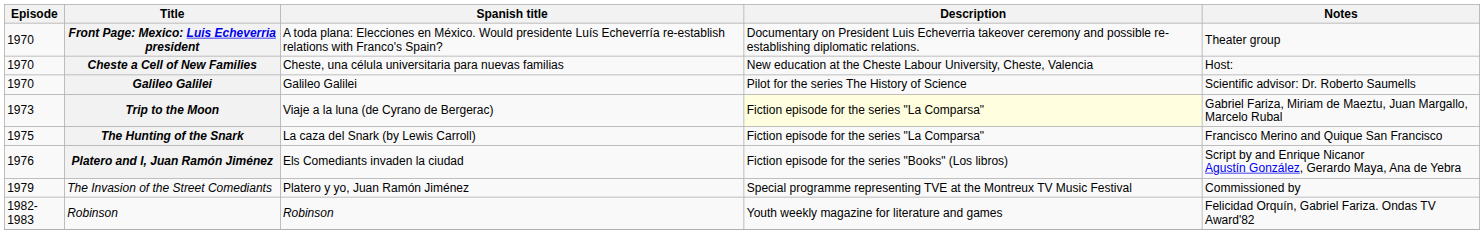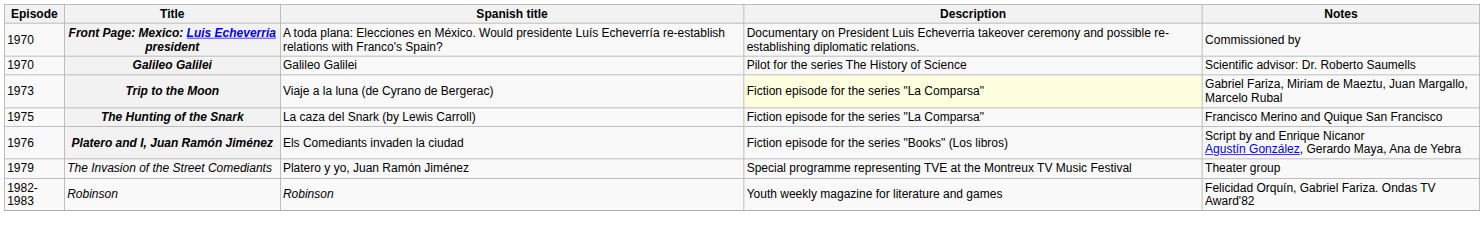 <table class="wikitable plainrowheaders sortable">
 <tr>
 <th scope="col">Episode</th>
 <th scope="col">Title</th>
 <th scope="col">Spanish title</th>
 <th scope="col">Description</th>
 <th class="unsortable">Notes</th>
 </tr>
 <tr>
 <td>1970</td>
 <th scope="row"><em>Front Page: Mexico: <a href='#'>Luis Echeverria</a> president</em></th>
 <td>A toda plana: Elecciones en México. Would presidente Luís Echeverría re-establish relations with Franco's Spain?</td>
 <td>Documentary on President Luis Echeverria takeover ceremony and possible re-establishing diplomatic relations.</td>
-<td>Theater group </td>
-</tr>
-<tr>
-<td>1970</td>
-<th scope="row"><em>Cheste a Cell of New Families</em></th>
-<td>Cheste, una célula universitaria para nuevas familias</td>
-<td>New education at the Cheste Labour University, Cheste, Valencia</td>
-<td>Host: </td>
+<td>Commissioned by </td>
 </tr>
 <tr>
 <td>1970</td>
 <th scope="row"><em>Galileo Galilei</em></th>
 <td>Galileo Galilei</td>
 <td>Pilot for the series The History of Science</td>
 <td>Scientific advisor: Dr. Roberto Saumells</td>
 </tr>
 <tr>
 <td>1973</td>
 <th scope="row"><em>Trip to the Moon</em></th>
 <td>Viaje a la luna (de Cyrano de Bergerac)</td>
 <td style="background: lightyellow;">Fiction episode for the series "La Comparsa"</td>
 <td>Gabriel Fariza, Miriam de Maeztu, Juan Margallo, Marcelo Rubal</td>
 </tr>
 <tr>
 <td>1975</td>
 <th scope="row"><em>The Hunting of the Snark</em></th>
 <td>La caza del Snark (by Lewis Carroll)</td>
 <td>Fiction episode for the series "La Comparsa"</td>
 <td>Francisco Merino and Quique San Francisco</td>
 </tr>
 <tr>
 <td>1976</td>
 <th scope="row"><em>Platero and I, Juan Ramón Jiménez</em></th>
 <td>Els Comediants invaden la ciudad</td>
 <td>Fiction episode for the series "Books" (Los libros)</td>
 <td>Script by  and Enrique Nicanor<br><a href='#'>Agustín González</a>, Gerardo Maya, Ana de Yebra</td>
 </tr>
 <tr>
 <td>1979</td>
 <td><em>The Invasion of the Street Comediants</em></td>
 <td>Platero y yo, Juan Ramón Jiménez</td>
 <td>Special programme representing TVE at the Montreux TV Music Festival</td>
-<td>Commissioned by </td>
+<td>Theater group </td>
 </tr>
 <tr>
 <td>1982-1983</td>
 <td><em>Robinson</em></td>
 <td><em>Robinson</em></td>
 <td>Youth weekly magazine for literature and games</td>
 <td>Felicidad Orquín, Gabriel Fariza. Ondas TV Award'82</td>
 </tr>
 <tr>
 </tr>
 </table>
